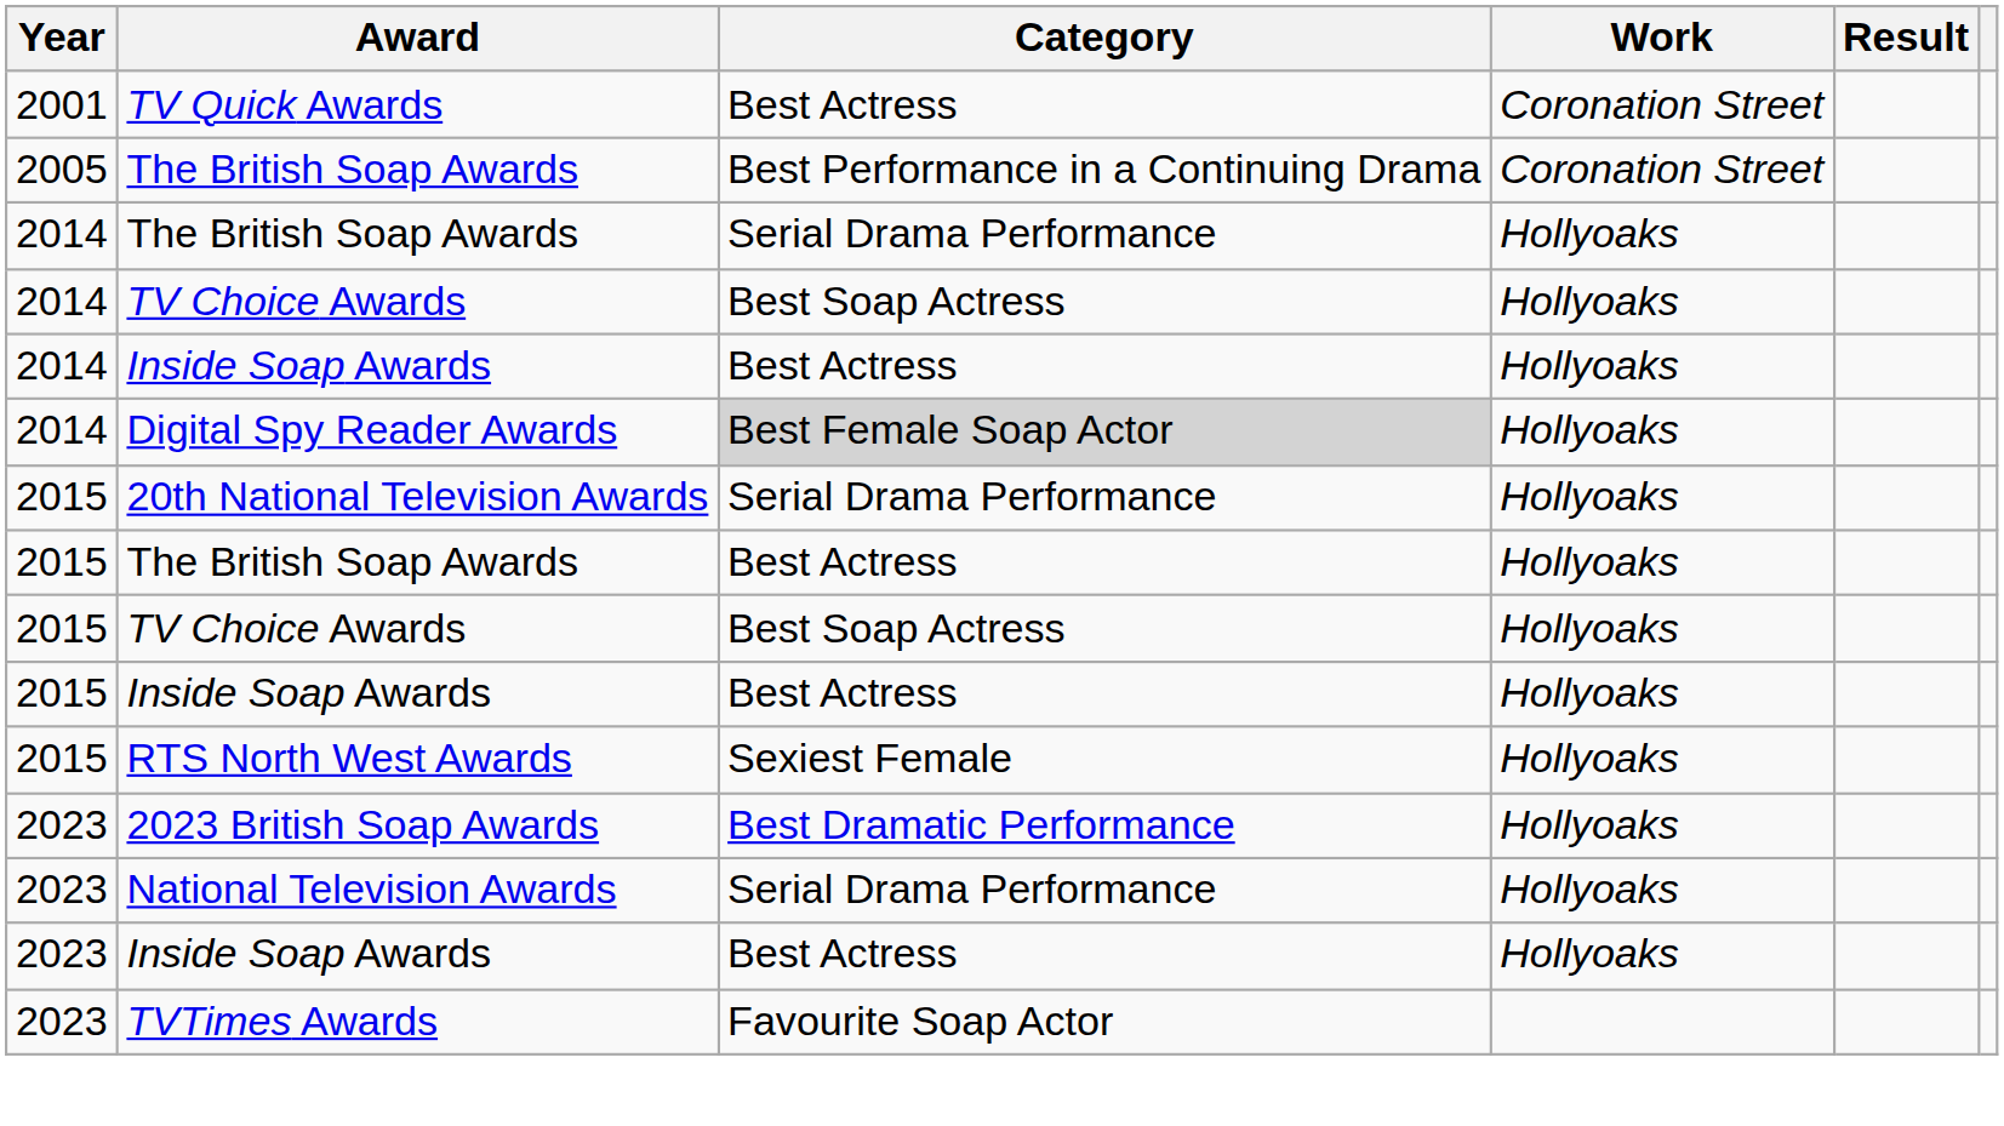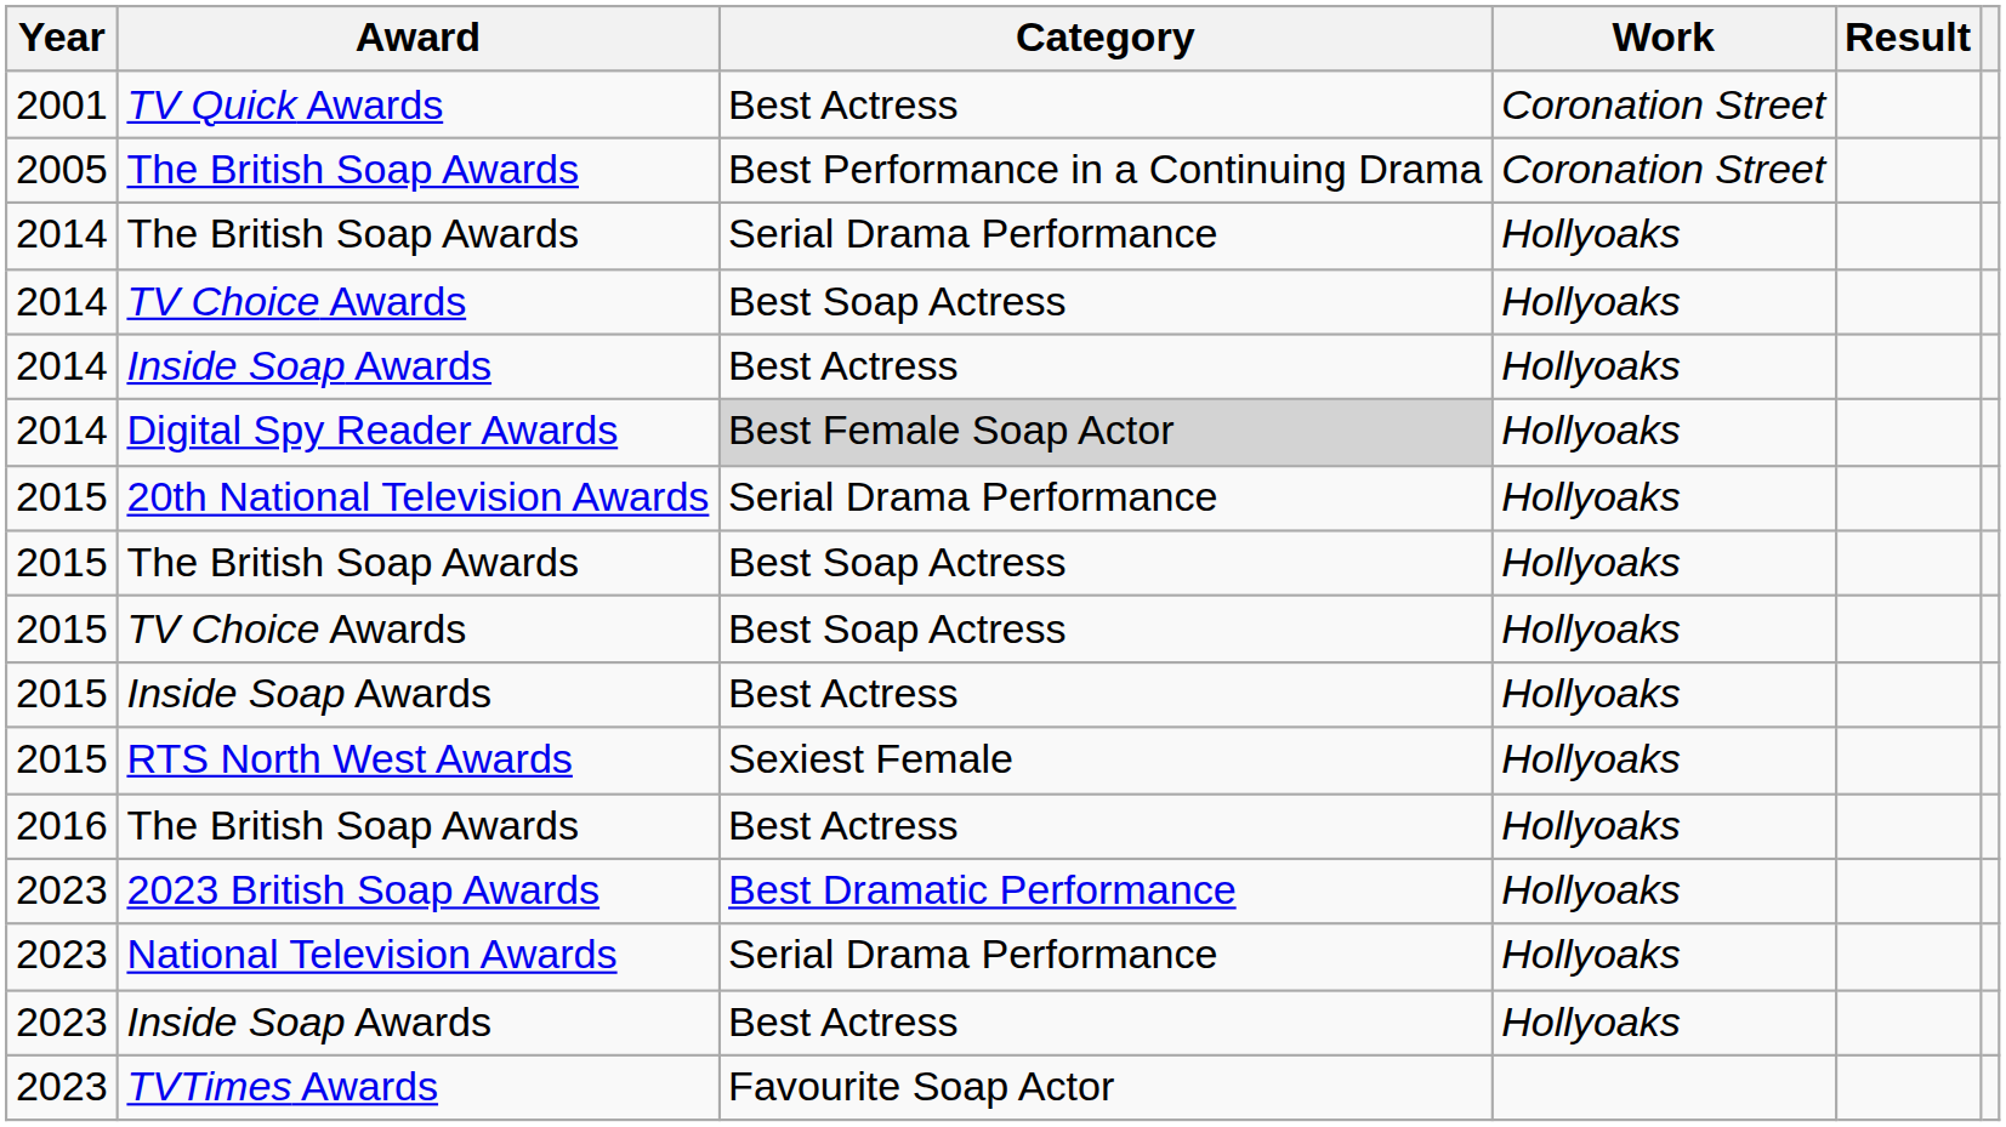 <table class="wikitable sortable">
 <tr>
 <th>Year</th>
 <th>Award</th>
 <th>Category</th>
 <th>Work</th>
 <th>Result</th>
 <th scope=col class=unsortable></th>
 </tr>
 <tr>
 <td>2001</td>
 <td><a href='#'><em>TV Quick</em> Awards</a></td>
 <td>Best Actress</td>
 <td><em>Coronation Street</em></td>
 <td></td>
 <td align="center"></td>
 </tr>
 <tr>
 <td>2005</td>
 <td><a href='#'>The British Soap Awards</a></td>
 <td>Best Performance in a Continuing Drama</td>
 <td><em>Coronation Street</em></td>
 <td></td>
 <td align="center"></td>
 </tr>
 <tr>
 <td>2014</td>
 <td>The British Soap Awards</td>
 <td>Serial Drama Performance</td>
 <td><em>Hollyoaks</em></td>
 <td></td>
 <td align="center"></td>
 </tr>
 <tr>
 <td>2014</td>
 <td><a href='#'><em>TV Choice</em> Awards</a></td>
 <td>Best Soap Actress</td>
 <td><em>Hollyoaks</em></td>
 <td></td>
 <td align="center"></td>
 </tr>
 <tr>
 <td>2014</td>
 <td><a href='#'><em>Inside Soap</em> Awards</a></td>
 <td>Best Actress</td>
 <td><em>Hollyoaks</em></td>
 <td></td>
 <td align="center"></td>
 </tr>
 <tr>
 <td>2014</td>
 <td><a href='#'>Digital Spy Reader Awards</a></td>
 <td style="background: lightgrey;">Best Female Soap Actor</td>
 <td><em>Hollyoaks</em></td>
 <td></td>
 <td align="center"></td>
 </tr>
 <tr>
 <td>2015</td>
 <td><a href='#'>20th National Television Awards</a></td>
 <td>Serial Drama Performance</td>
 <td><em>Hollyoaks</em></td>
 <td></td>
 <td align="center"></td>
 </tr>
 <tr>
 <td>2015</td>
 <td>The British Soap Awards</td>
-<td>Best Actress</td>
+<td>Best Soap Actress</td>
 <td><em>Hollyoaks</em></td>
 <td></td>
 <td align="center"></td>
 </tr>
 <tr>
 <td>2015</td>
 <td><em>TV Choice</em> Awards</td>
 <td>Best Soap Actress</td>
 <td><em>Hollyoaks</em></td>
 <td></td>
 <td align="center"></td>
 </tr>
 <tr>
 <td>2015</td>
 <td><em>Inside Soap</em> Awards</td>
 <td>Best Actress</td>
 <td><em>Hollyoaks</em></td>
 <td></td>
 <td align="center"></td>
 </tr>
 <tr>
 <td>2015</td>
 <td><a href='#'>RTS North West Awards</a></td>
 <td>Sexiest Female</td>
+<td><em>Hollyoaks</em></td>
+<td></td>
+<td align="center"></td>
+</tr>
+<tr>
+<td>2016</td>
+<td>The British Soap Awards</td>
+<td>Best Actress</td>
 <td><em>Hollyoaks</em></td>
 <td></td>
 <td align="center"></td>
 </tr>
 <tr>
 <td>2023</td>
 <td><a href='#'>2023 British Soap Awards</a></td>
 <td><a href='#'>Best Dramatic Performance</a></td>
 <td><em>Hollyoaks</em></td>
 <td></td>
 <td align="center"></td>
 </tr>
 <tr>
 <td>2023</td>
 <td><a href='#'>National Television Awards</a></td>
 <td>Serial Drama Performance</td>
 <td><em>Hollyoaks</em></td>
 <td></td>
 <td align="center"></td>
 </tr>
 <tr>
 <td>2023</td>
 <td><em>Inside Soap</em> Awards</td>
 <td>Best Actress</td>
 <td><em>Hollyoaks</em></td>
 <td></td>
 <td align="center"></td>
 </tr>
 <tr>
 <td>2023</td>
 <td><a href='#'><em>TVTimes</em> Awards</a></td>
 <td>Favourite Soap Actor</td>
 <td></td>
 <td align="center"></td>
 </tr>
 </table>
